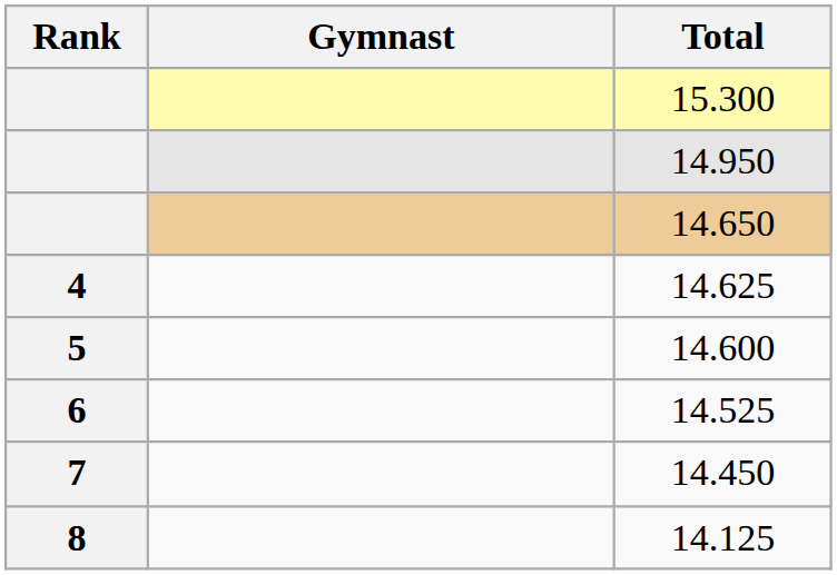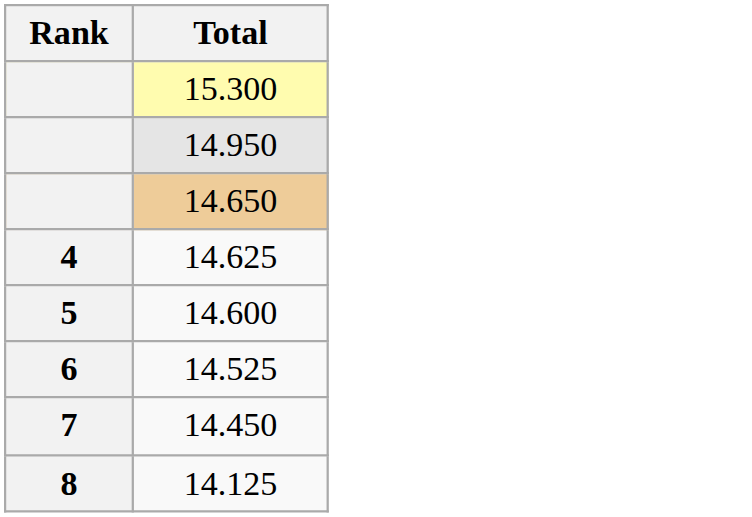 <table class="wikitable sortable" style="text-align:center; font-size:95%">
 <tr>
 <th scope="col" style="width:50px;">Rank</th>
-<th scope="col" style="width:180px;">Gymnast</th>
 <th scope="col" style="width:80px;">Total</th>
 </tr>
 <tr style="background:#fffcaf;">
 <th scope=row style="text-align:center"></th>
-<td style="text-align:left;"></td>
 <td>15.300</td>
 </tr>
 <tr style="background:#e5e5e5;">
 <th scope=row style="text-align:center"></th>
-<td style="text-align:left;"></td>
 <td>14.950</td>
 </tr>
 <tr style="background:#ec9;">
 <th scope=row style="text-align:center"></th>
-<td style="text-align:left;"></td>
 <td>14.650</td>
 </tr>
 <tr>
 <th scope=row style="text-align:center">4</th>
-<td style="text-align:left;"></td>
 <td>14.625</td>
 </tr>
 <tr>
 <th scope=row style="text-align:center">5</th>
-<td style="text-align:left;"></td>
 <td>14.600</td>
 </tr>
 <tr>
 <th scope=row style="text-align:center">6</th>
-<td style="text-align:left;"></td>
 <td>14.525</td>
 </tr>
 <tr>
 <th scope=row style="text-align:center">7</th>
-<td style="text-align:left;"></td>
 <td>14.450</td>
 </tr>
 <tr>
 <th scope=row style="text-align:center">8</th>
-<td style="text-align:left;"></td>
 <td>14.125</td>
 </tr>
 </table>
